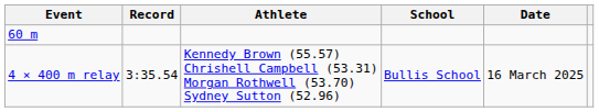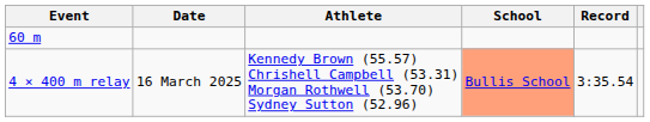 <table class=wikitable style="font-size: 95%;">
 <tr>
 <th>Event</th>
-<th>Record</th>
+<th>Date</th>
 <th>Athlete</th>
 <th>School</th>
-<th>Date</th>
+<th>Record</th>
 <th></th>
 </tr>
 <tr>
 <td><a href='#'>60 m</a></td>
 <td></td>
 <td></td>
 <td></td>
 <td></td>
 <td></td>
 </tr>
 <tr>
 <td><a href='#'>4 × 400 m relay</a></td>
+<td>16 March 2025</td>
+<td><a href='#'>Kennedy Brown</a> (55.57)<br><a href='#'>Chrishell Campbell</a> (53.31)<br><a href='#'>Morgan Rothwell</a> (53.70)<br><a href='#'>Sydney Sutton</a> (52.96)</td>
+<td style="background: lightsalmon;"><a href='#'>Bullis School</a></td>
 <td>3:35.54</td>
-<td><a href='#'>Kennedy Brown</a> (55.57)<br><a href='#'>Chrishell Campbell</a> (53.31)<br><a href='#'>Morgan Rothwell</a> (53.70)<br><a href='#'>Sydney Sutton</a> (52.96)</td>
-<td><a href='#'>Bullis School</a></td>
-<td>16 March 2025</td>
 <td></td>
 </tr>
 </table>
